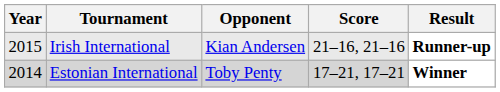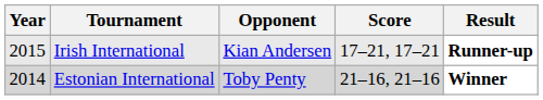 <table class="sortable wikitable" style="font-size: 90%;">
 <tr>
 <th>Year</th>
 <th>Tournament</th>
 <th>Opponent</th>
 <th>Score</th>
 <th>Result</th>
 </tr>
 <tr style="background:#E9E9E9">
 <td align="center">2015</td>
 <td align="left"><a href='#'>Irish International</a></td>
 <td align="left"> <a href='#'>Kian Andersen</a></td>
-<td align="left">21–16, 21–16</td>
+<td align="left">17–21, 17–21</td>
 <td style="text-align:left; background:white"> <strong>Runner-up</strong></td>
 </tr>
 <tr style="background:#D5D5D5">
 <td align="center">2014</td>
 <td align="left"><a href='#'>Estonian International</a></td>
 <td align="left"> <a href='#'>Toby Penty</a></td>
-<td align="left">17–21, 17–21</td>
+<td align="left">21–16, 21–16</td>
 <td style="text-align:left; background:white"> <strong>Winner</strong></td>
 </tr>
 </table>
